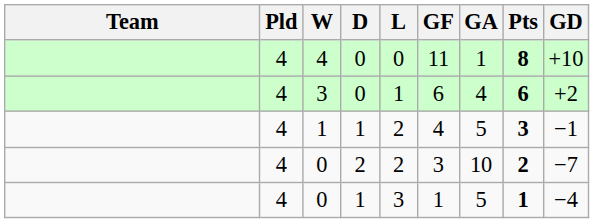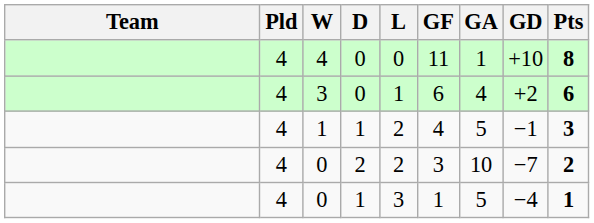 <table class="wikitable" style="text-align: center;">
 <tr>
 <th width=175>Team</th>
 <th width=20>Pld</th>
 <th width=20>W</th>
 <th width=20>D</th>
 <th width=20>L</th>
 <th width=20>GF</th>
 <th width=20>GA</th>
+<th width=20>GD</th>
 <th width=20>Pts</th>
-<th width=20>GD</th>
 </tr>
 <tr bgcolor=ccffcc>
 <td style="text-align:left;"></td>
 <td>4</td>
 <td>4</td>
 <td>0</td>
 <td>0</td>
 <td>11</td>
 <td>1</td>
+<td>+10</td>
 <td><strong>8</strong></td>
-<td>+10</td>
 </tr>
 <tr bgcolor=ccffcc>
 <td style="text-align:left;"></td>
 <td>4</td>
 <td>3</td>
 <td>0</td>
 <td>1</td>
 <td>6</td>
 <td>4</td>
+<td>+2</td>
 <td><strong>6</strong></td>
-<td>+2</td>
 </tr>
 <tr>
 <td style="text-align:left;"></td>
 <td>4</td>
 <td>1</td>
 <td>1</td>
 <td>2</td>
 <td>4</td>
 <td>5</td>
+<td>−1</td>
 <td><strong>3</strong></td>
-<td>−1</td>
 </tr>
 <tr>
 <td style="text-align:left;"></td>
 <td>4</td>
 <td>0</td>
 <td>2</td>
 <td>2</td>
 <td>3</td>
 <td>10</td>
+<td>−7</td>
 <td><strong>2</strong></td>
-<td>−7</td>
 </tr>
 <tr>
 <td style="text-align:left;"></td>
 <td>4</td>
 <td>0</td>
 <td>1</td>
 <td>3</td>
 <td>1</td>
 <td>5</td>
+<td>−4</td>
 <td><strong>1</strong></td>
-<td>−4</td>
 </tr>
 </table>
